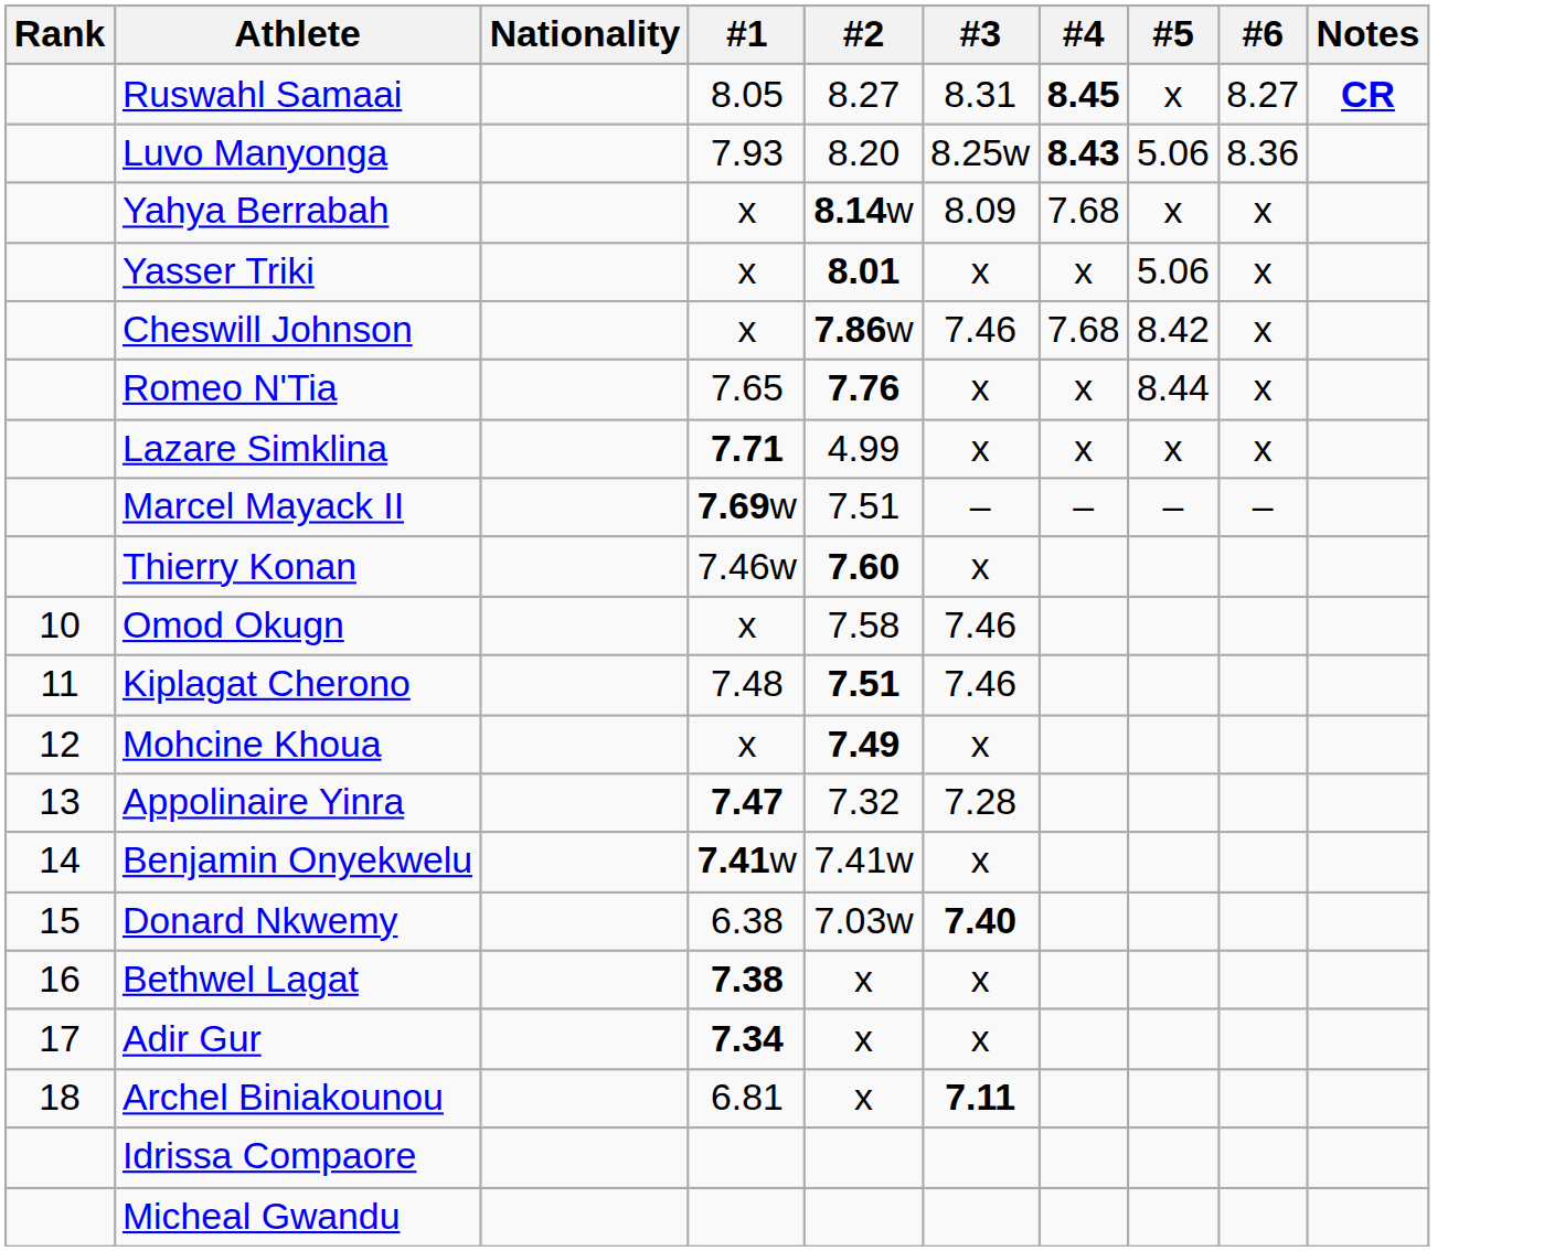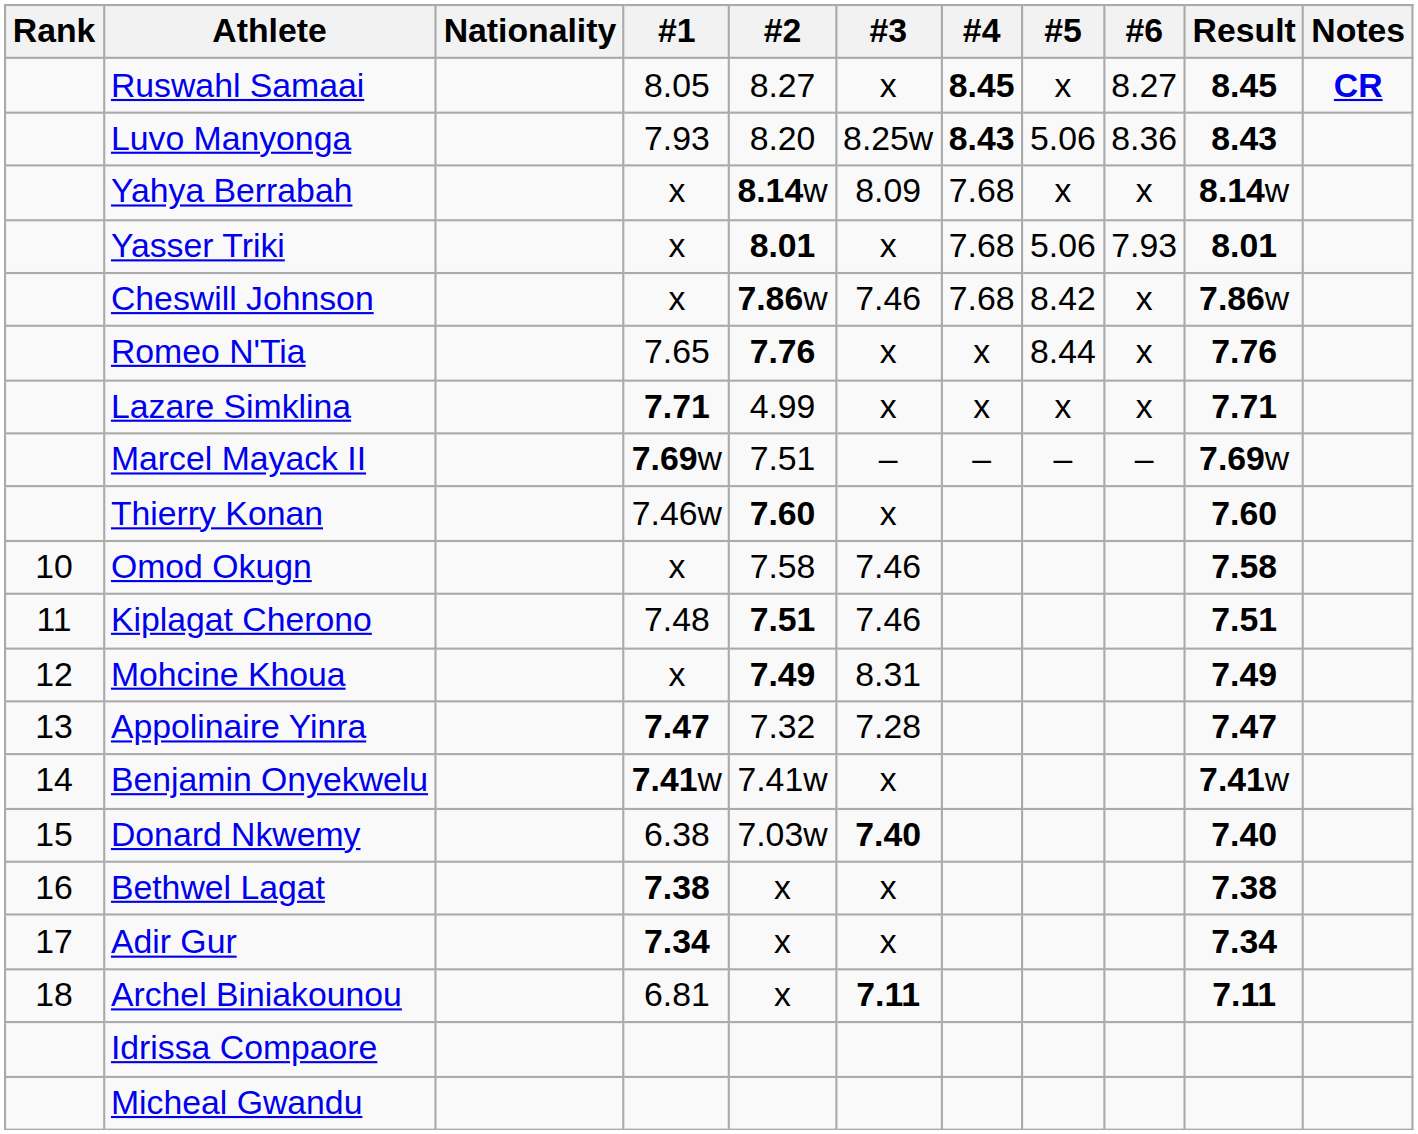 <table class="wikitable sortable" style="text-align:center">
 <tr>
 <th>Rank</th>
 <th>Athlete</th>
 <th>Nationality</th>
 <th>#1</th>
 <th>#2</th>
 <th>#3</th>
 <th>#4</th>
 <th>#5</th>
 <th>#6</th>
+<th>Result</th>
 <th>Notes</th>
 </tr>
 <tr>
 <td></td>
 <td align="left"><a href='#'>Ruswahl Samaai</a></td>
 <td align=left></td>
 <td>8.05</td>
 <td>8.27</td>
-<td>8.31</td>
+<td>x</td>
 <td><strong>8.45</strong></td>
 <td>x</td>
 <td>8.27</td>
+<td><strong>8.45</strong></td>
 <td><strong><a href='#'>CR</a></strong></td>
 </tr>
 <tr>
 <td></td>
 <td align="left"><a href='#'>Luvo Manyonga</a></td>
 <td align=left></td>
 <td>7.93</td>
 <td>8.20</td>
 <td>8.25w</td>
 <td><strong>8.43</strong></td>
 <td>5.06</td>
 <td>8.36</td>
+<td><strong>8.43</strong></td>
 <td></td>
 </tr>
 <tr>
 <td></td>
 <td align="left"><a href='#'>Yahya Berrabah</a></td>
 <td align=left></td>
 <td>x</td>
 <td><strong>8.14</strong>w</td>
 <td>8.09</td>
 <td>7.68</td>
 <td>x</td>
 <td>x</td>
+<td><strong>8.14</strong>w</td>
 <td></td>
 </tr>
 <tr>
 <td></td>
 <td align="left"><a href='#'>Yasser Triki</a></td>
 <td align=left></td>
 <td>x</td>
 <td><strong>8.01</strong></td>
 <td>x</td>
-<td>x</td>
+<td>7.68</td>
 <td>5.06</td>
-<td>x</td>
+<td>7.93</td>
+<td><strong>8.01</strong></td>
 <td></td>
 </tr>
 <tr>
 <td></td>
 <td align="left"><a href='#'>Cheswill Johnson</a></td>
 <td align=left></td>
 <td>x</td>
 <td><strong>7.86</strong>w</td>
 <td>7.46</td>
 <td>7.68</td>
 <td>8.42</td>
 <td>x</td>
+<td><strong>7.86</strong>w</td>
 <td></td>
 </tr>
 <tr>
 <td></td>
 <td align="left"><a href='#'>Romeo N'Tia</a></td>
 <td align=left></td>
 <td>7.65</td>
 <td><strong>7.76</strong></td>
 <td>x</td>
 <td>x</td>
 <td>8.44</td>
 <td>x</td>
+<td><strong>7.76</strong></td>
 <td></td>
 </tr>
 <tr>
 <td></td>
 <td align="left"><a href='#'>Lazare Simklina</a></td>
 <td align=left></td>
 <td><strong>7.71</strong></td>
 <td>4.99</td>
 <td>x</td>
 <td>x</td>
 <td>x</td>
 <td>x</td>
+<td><strong>7.71</strong></td>
 <td></td>
 </tr>
 <tr>
 <td></td>
 <td align="left"><a href='#'>Marcel Mayack II</a></td>
 <td align=left></td>
 <td><strong>7.69</strong>w</td>
 <td>7.51</td>
 <td>–</td>
 <td>–</td>
 <td>–</td>
 <td>–</td>
+<td><strong>7.69</strong>w</td>
 <td></td>
 </tr>
 <tr>
 <td></td>
 <td align="left"><a href='#'>Thierry Konan</a></td>
 <td align=left></td>
 <td>7.46w</td>
 <td><strong>7.60</strong></td>
 <td>x</td>
 <td></td>
 <td></td>
 <td></td>
+<td><strong>7.60</strong></td>
 <td></td>
 </tr>
 <tr>
 <td>10</td>
 <td align="left"><a href='#'>Omod Okugn</a></td>
 <td align=left></td>
 <td>x</td>
 <td>7.58</td>
 <td>7.46</td>
 <td></td>
 <td></td>
 <td></td>
+<td><strong>7.58</strong></td>
 <td></td>
 </tr>
 <tr>
 <td>11</td>
 <td align="left"><a href='#'>Kiplagat Cherono</a></td>
 <td align=left></td>
 <td>7.48</td>
 <td><strong>7.51</strong></td>
 <td>7.46</td>
 <td></td>
 <td></td>
 <td></td>
+<td><strong>7.51</strong></td>
 <td></td>
 </tr>
 <tr>
 <td>12</td>
 <td align="left"><a href='#'>Mohcine Khoua</a></td>
 <td align=left></td>
 <td>x</td>
 <td><strong>7.49</strong></td>
-<td>x</td>
+<td>8.31</td>
 <td></td>
 <td></td>
 <td></td>
+<td><strong>7.49</strong></td>
 <td></td>
 </tr>
 <tr>
 <td>13</td>
 <td align="left"><a href='#'>Appolinaire Yinra</a></td>
 <td align=left></td>
 <td><strong>7.47</strong></td>
 <td>7.32</td>
 <td>7.28</td>
 <td></td>
 <td></td>
 <td></td>
+<td><strong>7.47</strong></td>
 <td></td>
 </tr>
 <tr>
 <td>14</td>
 <td align="left"><a href='#'>Benjamin Onyekwelu</a></td>
 <td align=left></td>
 <td><strong>7.41</strong>w</td>
 <td>7.41w</td>
 <td>x</td>
 <td></td>
 <td></td>
 <td></td>
+<td><strong>7.41</strong>w</td>
 <td></td>
 </tr>
 <tr>
 <td>15</td>
 <td align="left"><a href='#'>Donard Nkwemy</a></td>
 <td align=left></td>
 <td>6.38</td>
 <td>7.03w</td>
 <td><strong>7.40</strong></td>
 <td></td>
 <td></td>
 <td></td>
+<td><strong>7.40</strong></td>
 <td></td>
 </tr>
 <tr>
 <td>16</td>
 <td align="left"><a href='#'>Bethwel Lagat</a></td>
 <td align=left></td>
 <td><strong>7.38</strong></td>
 <td>x</td>
 <td>x</td>
 <td></td>
 <td></td>
 <td></td>
+<td><strong>7.38</strong></td>
 <td></td>
 </tr>
 <tr>
 <td>17</td>
 <td align="left"><a href='#'>Adir Gur</a></td>
 <td align=left></td>
 <td><strong>7.34</strong></td>
 <td>x</td>
 <td>x</td>
 <td></td>
 <td></td>
 <td></td>
+<td><strong>7.34</strong></td>
 <td></td>
 </tr>
 <tr>
 <td>18</td>
 <td align="left"><a href='#'>Archel Biniakounou</a></td>
 <td align=left></td>
 <td>6.81</td>
 <td>x</td>
 <td><strong>7.11</strong></td>
 <td></td>
 <td></td>
 <td></td>
+<td><strong>7.11</strong></td>
 <td></td>
 </tr>
 <tr>
 <td></td>
 <td align="left"><a href='#'>Idrissa Compaore</a></td>
 <td align=left></td>
 <td></td>
 <td></td>
 <td></td>
 <td></td>
 <td></td>
 <td></td>
+<td><strong></strong></td>
 <td></td>
 </tr>
 <tr>
 <td></td>
 <td align="left"><a href='#'>Micheal Gwandu</a></td>
 <td align=left></td>
 <td></td>
 <td></td>
 <td></td>
 <td></td>
 <td></td>
 <td></td>
+<td><strong></strong></td>
 <td></td>
 </tr>
 </table>
